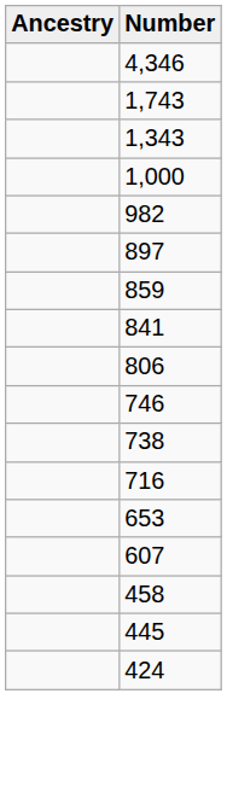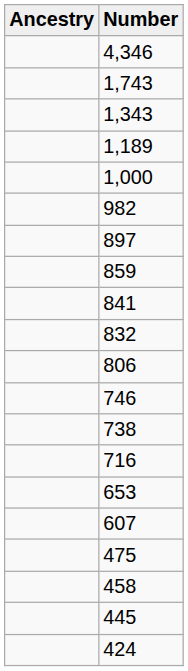 <table style="float: center;" class="wikitable">
 <tr>
 <th style="background:#efefef;">Ancestry</th>
 <th style="background:#efefef;">Number</th>
 </tr>
 <tr>
 <td></td>
 <td>4,346</td>
 </tr>
 <tr>
 <td></td>
 <td>1,743</td>
 </tr>
 <tr>
 <td></td>
 <td>1,343</td>
+</tr>
+<tr>
+<td></td>
+<td>1,189</td>
 </tr>
 <tr>
 <td></td>
 <td>1,000</td>
 </tr>
 <tr>
 <td></td>
 <td>982</td>
 </tr>
 <tr>
 <td></td>
 <td>897</td>
 </tr>
 <tr>
 <td></td>
 <td>859</td>
 </tr>
 <tr>
 <td></td>
 <td>841</td>
+</tr>
+<tr>
+<td></td>
+<td>832</td>
 </tr>
 <tr>
 <td></td>
 <td>806</td>
 </tr>
 <tr>
 <td></td>
 <td>746</td>
 </tr>
 <tr>
 <td></td>
 <td>738</td>
 </tr>
 <tr>
 <td></td>
 <td>716</td>
 </tr>
 <tr>
 <td></td>
 <td>653</td>
 </tr>
 <tr>
 <td></td>
 <td>607</td>
 </tr>
 <tr>
 <td></td>
+<td>475</td>
+</tr>
+<tr>
+<td></td>
 <td>458</td>
 </tr>
 <tr>
 <td></td>
 <td>445</td>
 </tr>
 <tr>
 <td></td>
 <td>424</td>
 </tr>
 </table>
